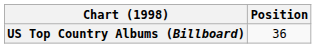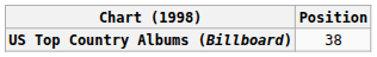 <table class="wikitable plainrowheaders" style="text-align:center">
 <tr>
 <th scope="col">Chart (1998)</th>
 <th scope="col">Position</th>
 </tr>
 <tr>
 <th scope="row">US Top Country Albums (<em>Billboard</em>)</th>
-<td>36</td>
+<td>38</td>
 </tr>
 </table>
